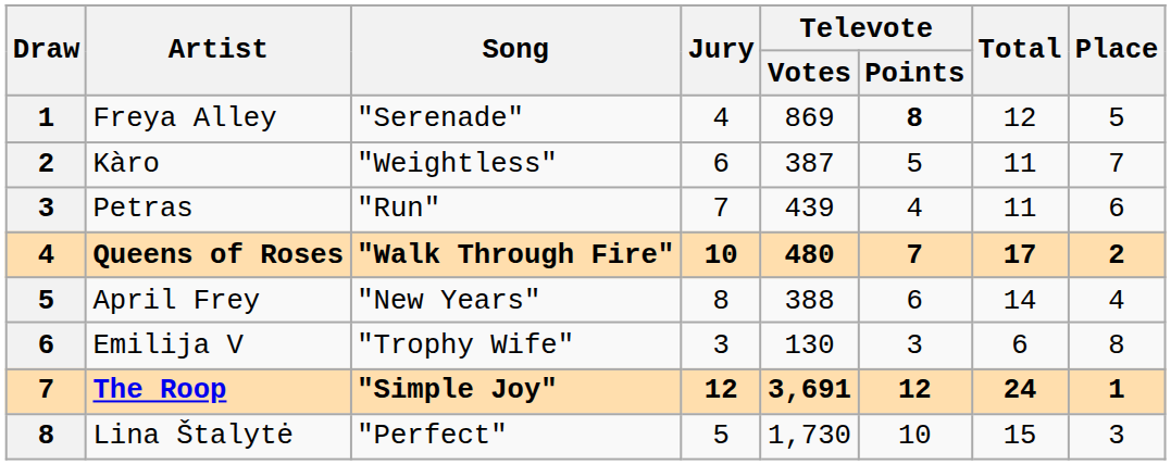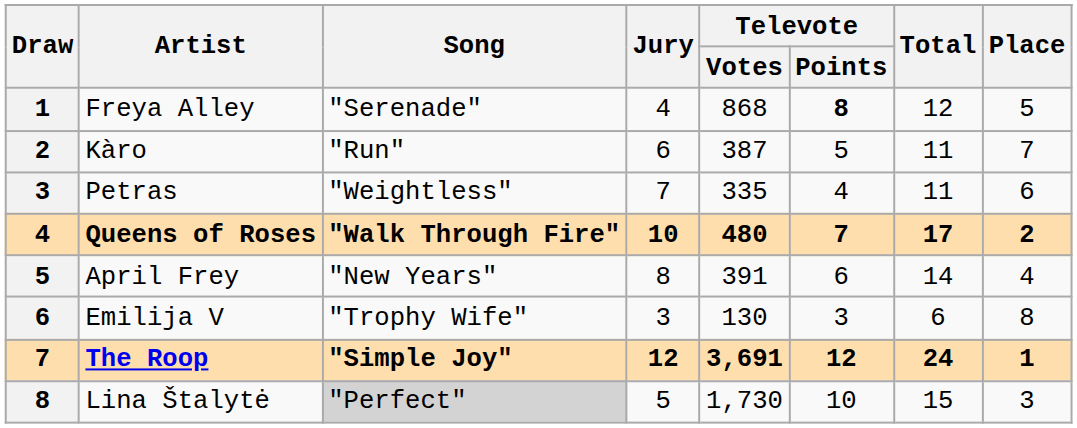 <table class="sortable wikitable plainrowheaders" style="margin: 1em auto 1em auto; text-align:center">
 <tr>
 </tr>
 <tr>
 <th rowspan="2">Draw</th>
 <th rowspan="2">Artist</th>
 <th rowspan="2">Song</th>
 <th rowspan="2">Jury</th>
 <th colspan="2">Televote</th>
 <th rowspan="2">Total</th>
 <th rowspan="2">Place</th>
 </tr>
 <tr>
 <th>Votes</th>
 <th>Points</th>
 </tr>
 <tr>
 <th scope="row" style="text-align:center;">1</th>
 <td align="left">Freya Alley</td>
 <td align="left">"Serenade"</td>
 <td>4</td>
-<td>869</td>
+<td>868</td>
 <td><strong>8</strong></td>
 <td>12</td>
 <td>5</td>
 </tr>
 <tr>
 <th scope="row" style="text-align:center;">2</th>
 <td align="left">Kàro</td>
-<td align="left">"Weightless"</td>
+<td align="left">"Run"</td>
 <td>6</td>
 <td>387</td>
 <td>5</td>
 <td>11</td>
 <td>7</td>
 </tr>
 <tr>
 <th scope="row" style="text-align:center;">3</th>
 <td align="left">Petras</td>
-<td align="left">"Run"</td>
+<td align="left">"Weightless"</td>
 <td>7</td>
-<td>439</td>
+<td>335</td>
 <td>4</td>
 <td>11</td>
 <td>6</td>
 </tr>
 <tr style="background:navajowhite; font-weight:bold;">
 <th scope="row" style="text-align:center; background:navajowhite; font-weight:bold;">4</th>
 <td align="left">Queens of Roses</td>
 <td align="left">"Walk Through Fire"</td>
 <td>10</td>
 <td>480</td>
 <td>7</td>
 <td>17</td>
 <td>2</td>
 </tr>
 <tr>
 <th scope="row" style="text-align:center;">5</th>
 <td align="left">April Frey</td>
 <td align="left">"New Years"</td>
 <td>8</td>
-<td>388</td>
+<td>391</td>
 <td>6</td>
 <td>14</td>
 <td>4</td>
 </tr>
 <tr>
 <th scope="row" style="text-align:center;">6</th>
 <td align="left">Emilija V</td>
 <td align="left">"Trophy Wife"</td>
 <td>3</td>
 <td>130</td>
 <td>3</td>
 <td>6</td>
 <td>8</td>
 </tr>
 <tr style="background:navajowhite; font-weight:bold;">
 <th scope="row" style="text-align:center; background:navajowhite; font-weight:bold;">7</th>
 <td align="left"><a href='#'>The Roop</a></td>
 <td align="left">"Simple Joy"</td>
 <td>12</td>
 <td>3,691</td>
 <td>12</td>
 <td>24</td>
 <td>1</td>
 </tr>
 <tr>
 <th scope="row" style="text-align:center;">8</th>
 <td align="left">Lina Štalytė</td>
-<td align="left">"Perfect"</td>
+<td align="left" style="background: lightgrey;">"Perfect"</td>
 <td>5</td>
 <td>1,730</td>
 <td>10</td>
 <td>15</td>
 <td>3</td>
 </tr>
 </table>
